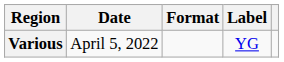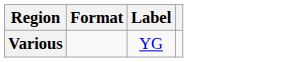 <table class="wikitable plainrowheaders" style="text-align:center">
 <tr>
 <th scope="col">Region</th>
-<th scope="col">Date</th>
 <th scope="col">Format</th>
 <th scope="col">Label</th>
 <th scope="col"></th>
 </tr>
 <tr>
 <th scope="row">Various</th>
-<td>April 5, 2022</td>
 <td></td>
 <td><a href='#'>YG</a></td>
 <td></td>
 </tr>
 </table>
